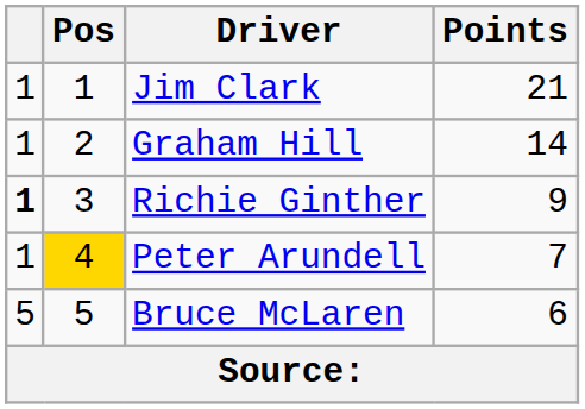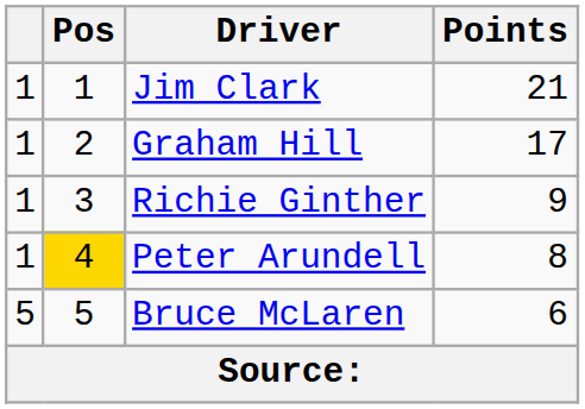 <table class="wikitable" style="font-size: 95%;">
 <tr>
 <th></th>
 <th>Pos</th>
 <th>Driver</th>
 <th>Points</th>
 </tr>
 <tr>
 <td align="left"> 1</td>
 <td style="text-align:center;">1</td>
 <td> <a href='#'>Jim Clark</a></td>
 <td style="text-align:right;">21</td>
 </tr>
 <tr>
 <td align="left"> 1</td>
 <td style="text-align:center;">2</td>
 <td> <a href='#'>Graham Hill</a></td>
-<td style="text-align:right;">14</td>
+<td style="text-align:right;">17</td>
 </tr>
 <tr>
-<td align="left"><strong> 1</strong></td>
+<td align="left"> 1</td>
 <td style="text-align:center;">3</td>
 <td> <a href='#'>Richie Ginther</a></td>
 <td style="text-align:right;">9</td>
 </tr>
 <tr>
 <td align="left"> 1</td>
 <td style="background: gold; text-align:center;">4</td>
 <td> <a href='#'>Peter Arundell</a></td>
-<td style="text-align:right;">7</td>
+<td style="text-align:right;">8</td>
 </tr>
 <tr>
 <td align="left"> 5</td>
 <td style="text-align:center;">5</td>
 <td> <a href='#'>Bruce McLaren</a></td>
 <td style="text-align:right;">6</td>
 </tr>
 <tr>
 <th colspan=4>Source:</th>
 </tr>
 </table>
